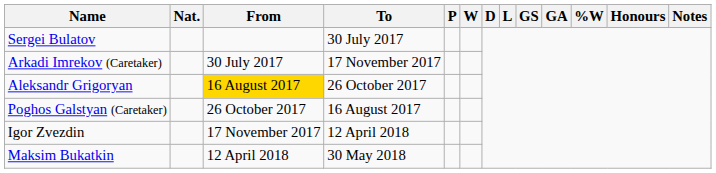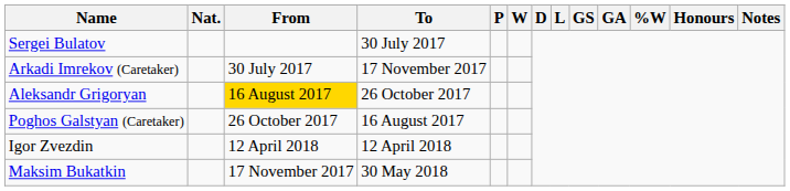 <table class="wikitable sortable" style="text-align: center">
 <tr>
 <th>Name</th>
 <th>Nat.</th>
 <th class="unsortable">From</th>
 <th class="unsortable">To</th>
 <th abbr="TOTAL OF MATCHES PLAYED">P</th>
 <th abbr="MATCHES WON">W</th>
 <th abbr="MATCHES DRAWN">D</th>
 <th abbr="MATCHES LOST">L</th>
 <th abbr="GOALS SCORED">GS</th>
 <th abbr="GOAL AGAINST">GA</th>
 <th abbr="PERCENTAGE OF MATCHES WON">%W</th>
 <th abbr="HONOURS">Honours</th>
 <th abbr="NOTES">Notes</th>
 </tr>
 <tr>
 <td align=left><a href='#'>Sergei Bulatov</a></td>
 <td align=left></td>
 <td align=left></td>
 <td align=left>30 July 2017<br></td>
 <td style="text-align:left;font-size:smaller"></td>
 <td></td>
 </tr>
 <tr>
 <td align=left><a href='#'>Arkadi Imrekov</a> <small> (Caretaker)</small></td>
 <td align=left></td>
 <td align=left>30 July 2017</td>
 <td align=left>17 November 2017<br></td>
 <td style="text-align:left;font-size:smaller"></td>
 <td></td>
 </tr>
 <tr>
 <td align=left><a href='#'>Aleksandr Grigoryan</a></td>
 <td align=left></td>
 <td align=left style="background: gold;">16 August 2017</td>
 <td align=left>26 October 2017<br></td>
 <td style="text-align:left;font-size:smaller"></td>
 <td></td>
 </tr>
 <tr>
 <td align=left><a href='#'>Poghos Galstyan</a> <small> (Caretaker)</small></td>
 <td align=left></td>
 <td align=left>26 October 2017</td>
 <td align=left>16 August 2017<br></td>
 <td style="text-align:left;font-size:smaller"></td>
 <td></td>
 </tr>
 <tr>
 <td align=left>Igor Zvezdin</td>
 <td align=left></td>
-<td align=left>17 November 2017</td>
+<td align=left>12 April 2018</td>
 <td align=left>12 April 2018<br></td>
 <td style="text-align:left;font-size:smaller"></td>
 <td></td>
 </tr>
 <tr>
 <td align=left><a href='#'>Maksim Bukatkin</a></td>
 <td align=left></td>
-<td align=left>12 April 2018</td>
+<td align=left>17 November 2017</td>
 <td align=left>30 May 2018<br></td>
 <td style="text-align:left;font-size:smaller"></td>
 <td></td>
 </tr>
 </table>
